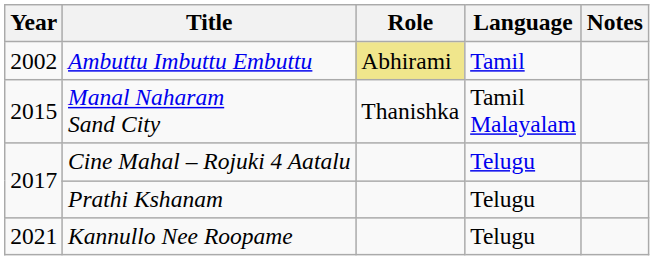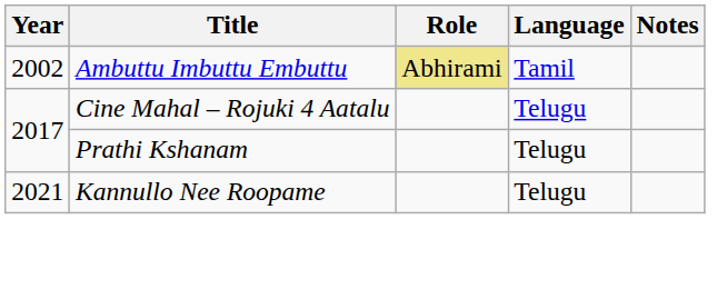 <table class="wikitable sortable">
 <tr>
 <th>Year</th>
 <th>Title</th>
 <th>Role</th>
 <th>Language</th>
 <th>Notes</th>
 </tr>
 <tr>
 <td>2002</td>
 <td><em><a href='#'>Ambuttu Imbuttu Embuttu</a></em></td>
 <td style="background: khaki;">Abhirami</td>
 <td><a href='#'>Tamil</a></td>
-<td></td>
-</tr>
-<tr>
-<td>2015</td>
-<td><em><a href='#'>Manal Naharam</a></em><br><em>Sand City</em></td>
-<td>Thanishka</td>
-<td>Tamil<br><a href='#'>Malayalam</a></td>
 <td></td>
 </tr>
 <tr>
 <td rowspan="2">2017</td>
 <td><em>Cine Mahal – Rojuki 4 Aatalu</em></td>
 <td></td>
 <td><a href='#'>Telugu</a></td>
 <td></td>
 </tr>
 <tr>
 <td><em>Prathi Kshanam</em></td>
 <td></td>
 <td>Telugu</td>
 <td></td>
 </tr>
 <tr>
 <td>2021</td>
 <td><em>Kannullo Nee Roopame</em></td>
 <td></td>
 <td>Telugu</td>
 <td></td>
 </tr>
 </table>
